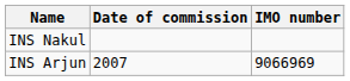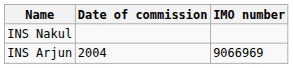 <table class="wikitable">
 <tr>
 <th>Name</th>
 <th>Date of commission</th>
 <th>IMO number</th>
 </tr>
 <tr>
 <td>INS Nakul</td>
 <td></td>
 <td></td>
 </tr>
 <tr>
 <td>INS Arjun</td>
-<td>2007</td>
+<td>2004</td>
 <td>9066969</td>
 </tr>
 </table>
